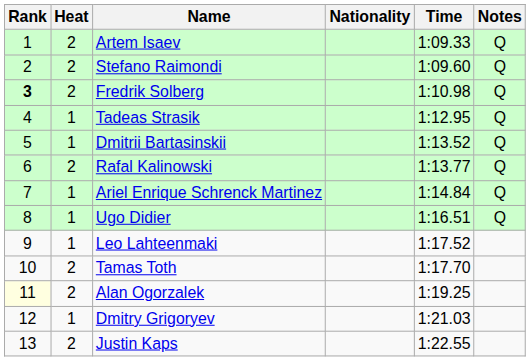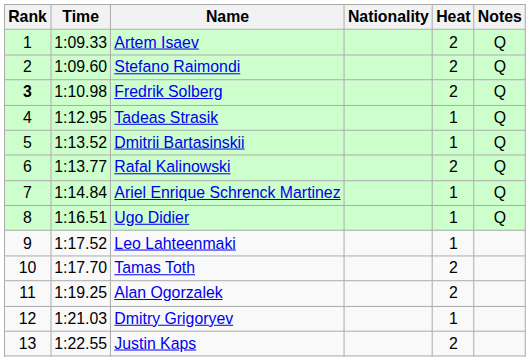 <table class="wikitable sortable" style="text-align:center">
 <tr>
 <th>Rank</th>
-<th>Heat</th>
+<th>Time</th>
 <th>Name</th>
 <th>Nationality</th>
-<th>Time</th>
+<th>Heat</th>
 <th>Notes</th>
 </tr>
 <tr bgcolor=ccffcc>
 <td>1</td>
-<td>2</td>
+<td>1:09.33</td>
 <td align=left><a href='#'>Artem Isaev</a></td>
 <td align=left></td>
-<td>1:09.33</td>
+<td>2</td>
 <td>Q</td>
 </tr>
 <tr bgcolor=ccffcc>
 <td>2</td>
-<td>2</td>
+<td>1:09.60</td>
 <td align=left><a href='#'>Stefano Raimondi</a></td>
 <td align=left></td>
-<td>1:09.60</td>
+<td>2</td>
 <td>Q</td>
 </tr>
 <tr bgcolor=ccffcc>
 <td><strong>3</strong></td>
-<td>2</td>
+<td>1:10.98</td>
 <td align=left><a href='#'>Fredrik Solberg</a></td>
 <td align=left></td>
-<td>1:10.98</td>
+<td>2</td>
 <td>Q</td>
 </tr>
 <tr bgcolor=ccffcc>
 <td>4</td>
-<td>1</td>
+<td>1:12.95</td>
 <td align=left><a href='#'>Tadeas Strasik</a></td>
 <td align=left></td>
-<td>1:12.95</td>
+<td>1</td>
 <td>Q</td>
 </tr>
 <tr bgcolor=ccffcc>
 <td>5</td>
-<td>1</td>
+<td>1:13.52</td>
 <td align=left><a href='#'>Dmitrii Bartasinskii</a></td>
 <td align=left></td>
-<td>1:13.52</td>
+<td>1</td>
 <td>Q</td>
 </tr>
 <tr bgcolor=ccffcc>
 <td>6</td>
-<td>2</td>
+<td>1:13.77</td>
 <td align=left><a href='#'>Rafal Kalinowski</a></td>
 <td align=left></td>
-<td>1:13.77</td>
+<td>2</td>
 <td>Q</td>
 </tr>
 <tr bgcolor=ccffcc>
 <td>7</td>
-<td>1</td>
+<td>1:14.84</td>
 <td align=left><a href='#'>Ariel Enrique Schrenck Martinez</a></td>
 <td align=left></td>
-<td>1:14.84</td>
+<td>1</td>
 <td>Q</td>
 </tr>
 <tr bgcolor=ccffcc>
 <td>8</td>
-<td>1</td>
+<td>1:16.51</td>
 <td align=left><a href='#'>Ugo Didier</a></td>
 <td align=left></td>
-<td>1:16.51</td>
+<td>1</td>
 <td>Q</td>
 </tr>
 <tr>
 <td>9</td>
-<td>1</td>
+<td>1:17.52</td>
 <td align=left><a href='#'>Leo Lahteenmaki</a></td>
 <td align=left></td>
-<td>1:17.52</td>
+<td>1</td>
 <td></td>
 </tr>
 <tr>
 <td>10</td>
-<td>2</td>
+<td>1:17.70</td>
 <td align=left><a href='#'>Tamas Toth</a></td>
 <td align=left></td>
-<td>1:17.70</td>
+<td>2</td>
 <td></td>
 </tr>
 <tr>
-<td style="background: lightyellow;">11</td>
-<td>2</td>
+<td>11</td>
+<td>1:19.25</td>
 <td align=left><a href='#'>Alan Ogorzalek</a></td>
 <td align=left></td>
-<td>1:19.25</td>
+<td>2</td>
 <td></td>
 </tr>
 <tr>
 <td>12</td>
-<td>1</td>
+<td>1:21.03</td>
 <td align=left><a href='#'>Dmitry Grigoryev</a></td>
 <td align=left></td>
-<td>1:21.03</td>
+<td>1</td>
 <td></td>
 </tr>
 <tr>
 <td>13</td>
-<td>2</td>
+<td>1:22.55</td>
 <td align=left><a href='#'>Justin Kaps</a></td>
 <td align=left></td>
-<td>1:22.55</td>
+<td>2</td>
 <td></td>
 </tr>
 </table>
